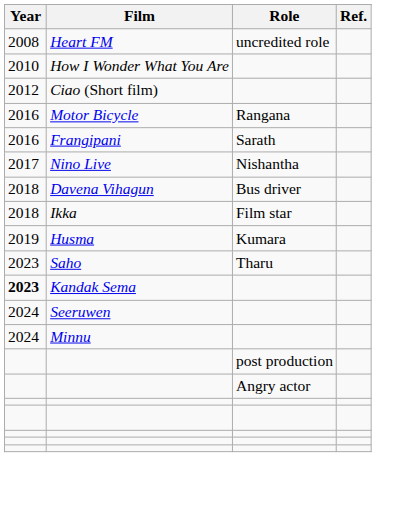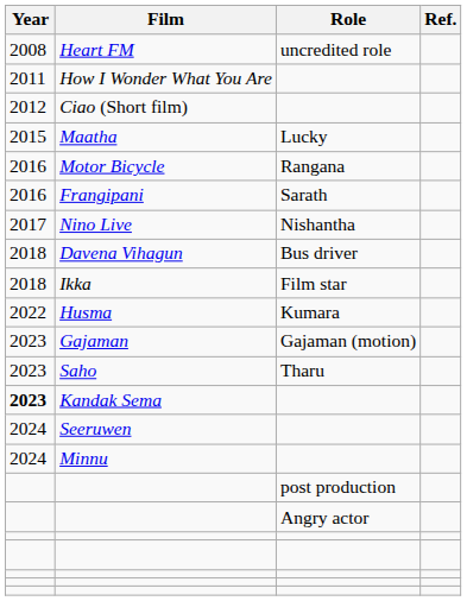 <table class="wikitable">
 <tr>
 <th>Year</th>
 <th>Film</th>
 <th>Role</th>
 <th>Ref.</th>
 </tr>
 <tr>
 <td>2008</td>
 <td><em><a href='#'>Heart FM</a></em></td>
 <td>uncredited role</td>
 <td></td>
 </tr>
 <tr>
-<td>2010</td>
+<td>2011</td>
 <td><em>How I Wonder What You Are</em></td>
 <td></td>
 <td></td>
 </tr>
 <tr>
 <td>2012</td>
 <td><em>Ciao</em> (Short film)</td>
 <td></td>
+<td></td>
+</tr>
+<tr>
+<td>2015</td>
+<td><em><a href='#'>Maatha</a></em></td>
+<td>Lucky</td>
 <td></td>
 </tr>
 <tr>
 <td>2016</td>
 <td><em><a href='#'>Motor Bicycle</a></em></td>
 <td>Rangana</td>
 <td></td>
 </tr>
 <tr>
 <td>2016</td>
 <td><em><a href='#'>Frangipani</a></em></td>
 <td>Sarath</td>
 <td></td>
 </tr>
 <tr>
 <td>2017</td>
 <td><em><a href='#'>Nino Live</a></em></td>
 <td>Nishantha</td>
 <td></td>
 </tr>
 <tr>
 <td>2018</td>
 <td><em><a href='#'>Davena Vihagun</a></em></td>
 <td>Bus driver</td>
 <td></td>
 </tr>
 <tr>
 <td>2018 </td>
 <td><em>Ikka</em></td>
 <td>Film star</td>
 <td></td>
 </tr>
 <tr>
-<td>2019 </td>
+<td>2022 </td>
 <td><em><a href='#'>Husma</a></em></td>
 <td>Kumara</td>
+<td></td>
+</tr>
+<tr>
+<td>2023</td>
+<td><em><a href='#'>Gajaman</a></em></td>
+<td>Gajaman (motion)</td>
 <td></td>
 </tr>
 <tr>
 <td>2023</td>
 <td><em><a href='#'>Saho</a></em></td>
 <td>Tharu</td>
 <td></td>
 </tr>
 <tr>
 <td><strong>2023</strong></td>
 <td><em><a href='#'>Kandak Sema</a></em></td>
 <td></td>
 <td></td>
 </tr>
 <tr>
 <td>2024</td>
 <td><em><a href='#'>Seeruwen</a></em></td>
 <td></td>
 <td></td>
 </tr>
 <tr>
 <td>2024</td>
 <td><em><a href='#'>Minnu</a></em></td>
 <td></td>
 <td></td>
 </tr>
 <tr>
 <td></td>
 <td></td>
 <td>post production</td>
 <td></td>
 </tr>
 <tr>
 <td></td>
 <td></td>
 <td>Angry actor</td>
 <td></td>
 </tr>
 <tr>
 <td></td>
 <td></td>
 <td></td>
 <td></td>
 </tr>
 <tr>
 <td> </td>
 <td></td>
 <td></td>
 <td></td>
 </tr>
 <tr>
 <td></td>
 <td></td>
 <td></td>
 <td></td>
 </tr>
 <tr>
 <td></td>
 <td></td>
 <td></td>
 <td></td>
 </tr>
 <tr>
 <td></td>
 <td></td>
 <td></td>
 <td></td>
 </tr>
 </table>
